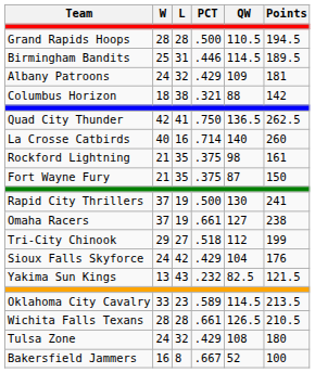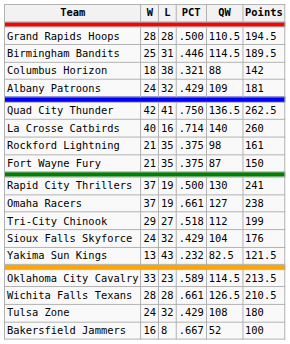 <table class="wikitable" style="font-size:90%">
 <tr>
 <th>Team</th>
 <th>W</th>
 <th>L</th>
 <th>PCT</th>
 <th>QW</th>
 <th>Points</th>
 </tr>
 <tr>
 <th style="background:red" colspan="6"></th>
 </tr>
 <tr>
 <td>Grand Rapids Hoops</td>
 <td>28</td>
 <td>28</td>
 <td>.500</td>
 <td>110.5</td>
 <td>194.5</td>
 </tr>
 <tr>
 <td>Birmingham Bandits</td>
 <td>25</td>
 <td>31</td>
 <td>.446</td>
 <td>114.5</td>
 <td>189.5</td>
 </tr>
 <tr>
+<td>Columbus Horizon</td>
+<td>18</td>
+<td>38</td>
+<td>.321</td>
+<td>88</td>
+<td>142</td>
+</tr>
+<tr>
 <td>Albany Patroons</td>
 <td>24</td>
 <td>32</td>
 <td>.429</td>
 <td>109</td>
 <td>181</td>
-</tr>
-<tr>
-<td>Columbus Horizon</td>
-<td>18</td>
-<td>38</td>
-<td>.321</td>
-<td>88</td>
-<td>142</td>
 </tr>
 <tr>
 <th style="background:blue" colspan="6"></th>
 </tr>
 <tr>
 <td>Quad City Thunder</td>
 <td>42</td>
 <td>41</td>
 <td>.750</td>
 <td>136.5</td>
 <td>262.5</td>
 </tr>
 <tr>
 <td>La Crosse Catbirds</td>
 <td>40</td>
 <td>16</td>
 <td>.714</td>
 <td>140</td>
 <td>260</td>
 </tr>
 <tr>
 <td>Rockford Lightning</td>
 <td>21</td>
 <td>35</td>
 <td>.375</td>
 <td>98</td>
 <td>161</td>
 </tr>
 <tr>
 <td>Fort Wayne Fury</td>
 <td>21</td>
 <td>35</td>
 <td>.375</td>
 <td>87</td>
 <td>150</td>
 </tr>
 <tr>
 <th style="background:green" colspan="6"></th>
 </tr>
 <tr>
 <td>Rapid City Thrillers</td>
 <td>37</td>
 <td>19</td>
 <td>.500</td>
 <td>130</td>
 <td>241</td>
 </tr>
 <tr>
 <td>Omaha Racers</td>
 <td>37</td>
 <td>19</td>
 <td>.661</td>
 <td>127</td>
 <td>238</td>
 </tr>
 <tr>
 <td>Tri-City Chinook</td>
 <td>29</td>
 <td>27</td>
 <td>.518</td>
 <td>112</td>
 <td>199</td>
 </tr>
 <tr>
 <td>Sioux Falls Skyforce</td>
 <td>24</td>
-<td>42</td>
+<td>32</td>
 <td>.429</td>
 <td>104</td>
 <td>176</td>
 </tr>
 <tr>
 <td>Yakima Sun Kings</td>
 <td>13</td>
 <td>43</td>
 <td>.232</td>
 <td>82.5</td>
 <td>121.5</td>
 </tr>
 <tr>
 <th style="background:orange" colspan="6"></th>
 </tr>
 <tr>
 <td>Oklahoma City Cavalry</td>
 <td>33</td>
 <td>23</td>
 <td>.589</td>
 <td>114.5</td>
 <td>213.5</td>
 </tr>
 <tr>
 <td>Wichita Falls Texans</td>
 <td>28</td>
 <td>28</td>
 <td>.661</td>
 <td>126.5</td>
 <td>210.5</td>
 </tr>
 <tr>
 <td>Tulsa Zone</td>
 <td>24</td>
 <td>32</td>
 <td>.429</td>
 <td>108</td>
 <td>180</td>
 </tr>
 <tr>
 <td>Bakersfield Jammers</td>
 <td>16</td>
 <td>8</td>
 <td>.667</td>
 <td>52</td>
 <td>100</td>
 </tr>
 </table>
